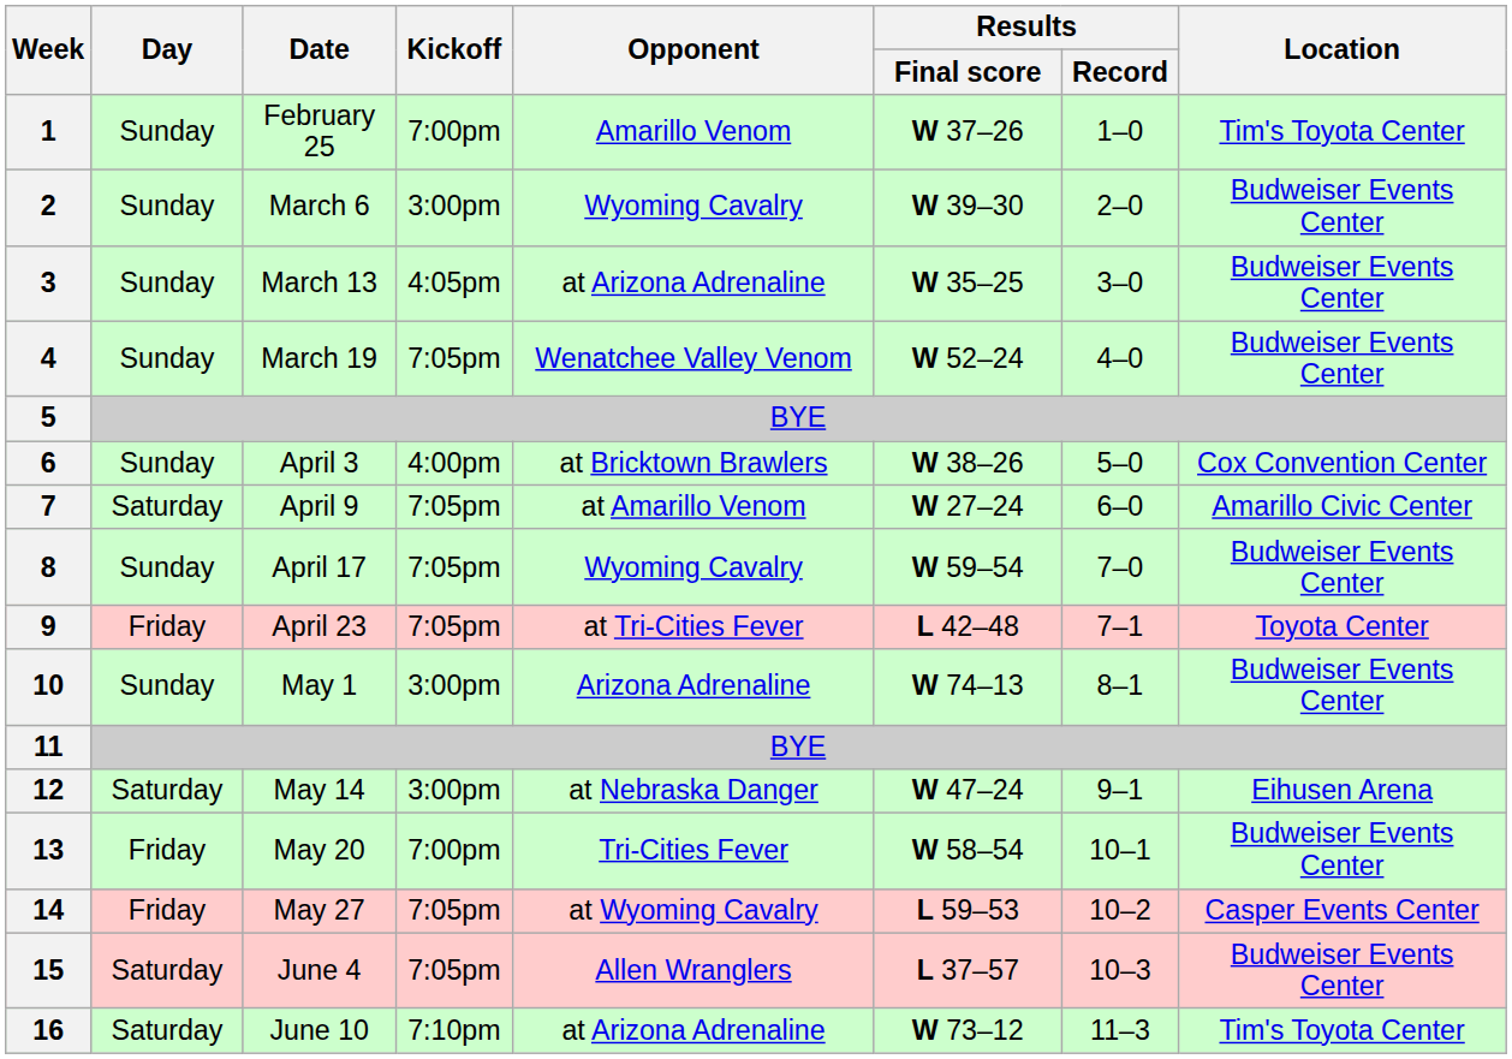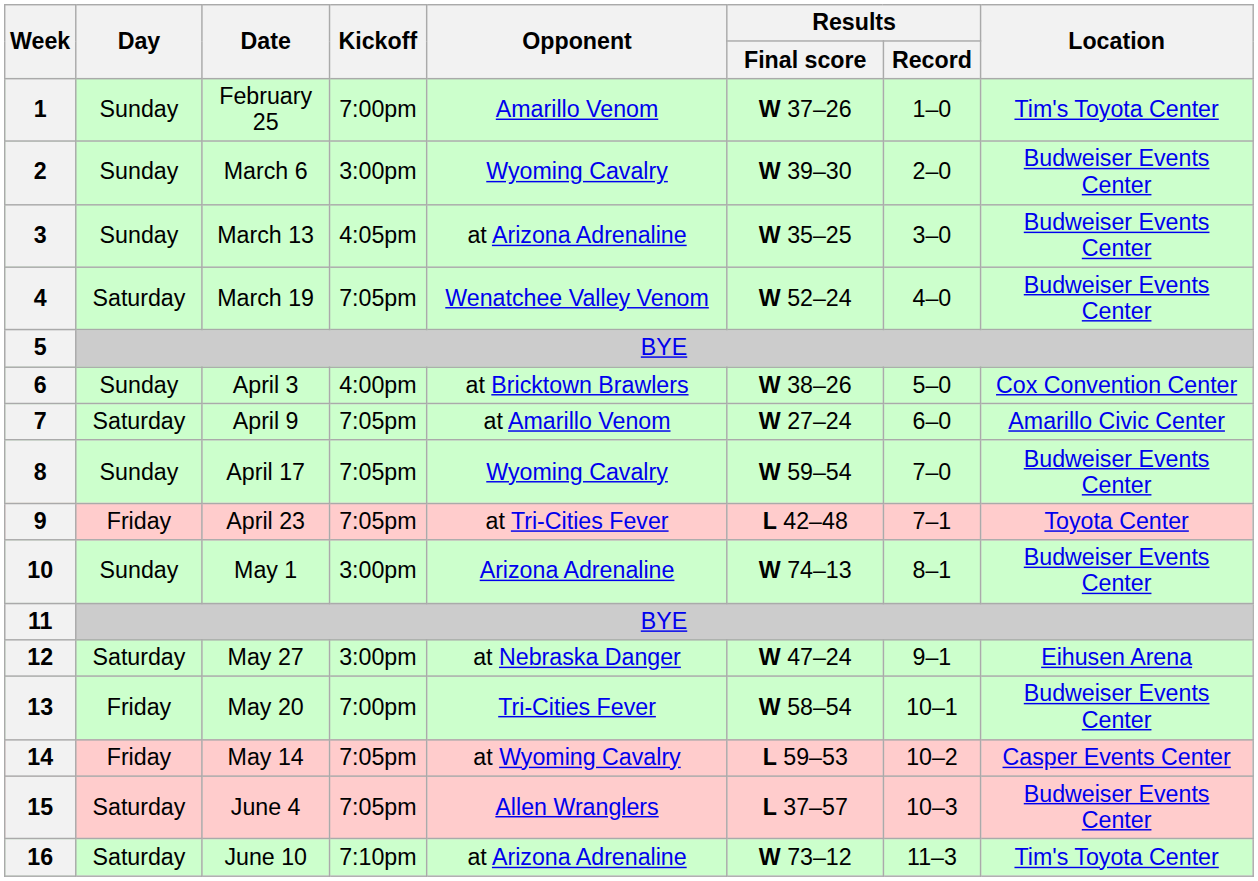 <table class="wikitable">
 <tr>
 <th rowspan="2" width="40">Week</th>
 <th rowspan="2" width="80">Day</th>
 <th rowspan="2" width="80">Date</th>
 <th rowspan="2" width="60">Kickoff</th>
 <th rowspan="2" width="200">Opponent</th>
 <th colspan="2" width="160">Results</th>
 <th rowspan="2" width="180">Location</th>
 </tr>
 <tr>
 <th width="100">Final score</th>
 <th width="60">Record</th>
 </tr>
 <tr align="center" bgcolor="#CCFFCC">
 <th>1</th>
 <td>Sunday</td>
 <td>February 25</td>
 <td>7:00pm</td>
 <td><a href='#'>Amarillo Venom</a></td>
 <td><strong>W</strong> 37–26</td>
 <td>1–0</td>
 <td><a href='#'>Tim's Toyota Center</a></td>
 </tr>
 <tr align="center" bgcolor="#CCFFCC">
 <th>2</th>
 <td>Sunday</td>
 <td>March 6</td>
 <td>3:00pm</td>
 <td><a href='#'>Wyoming Cavalry</a></td>
 <td><strong>W</strong> 39–30</td>
 <td>2–0</td>
 <td><a href='#'>Budweiser Events Center</a></td>
 </tr>
 <tr align="center" bgcolor="#CCFFCC">
 <th>3</th>
 <td>Sunday</td>
 <td>March 13</td>
 <td>4:05pm</td>
 <td>at <a href='#'>Arizona Adrenaline</a></td>
 <td><strong>W</strong> 35–25</td>
 <td>3–0</td>
 <td><a href='#'>Budweiser Events Center</a></td>
 </tr>
 <tr align="center" bgcolor="#CCFFCC">
 <th>4</th>
-<td>Sunday</td>
+<td>Saturday</td>
 <td>March 19</td>
 <td>7:05pm</td>
 <td><a href='#'>Wenatchee Valley Venom</a></td>
 <td><strong>W</strong> 52–24</td>
 <td>4–0</td>
 <td><a href='#'>Budweiser Events Center</a></td>
 </tr>
 <tr align="center" bgcolor="#CCCCCC">
 <th>5</th>
 <td colSpan=7><a href='#'>BYE</a></td>
 </tr>
 <tr align="center" bgcolor="#CCFFCC">
 <th>6</th>
 <td>Sunday</td>
 <td>April 3</td>
 <td>4:00pm</td>
 <td>at <a href='#'>Bricktown Brawlers</a></td>
 <td><strong>W</strong> 38–26</td>
 <td>5–0</td>
 <td><a href='#'>Cox Convention Center</a></td>
 </tr>
 <tr align="center" bgcolor="#CCFFCC">
 <th>7</th>
 <td>Saturday</td>
 <td>April 9</td>
 <td>7:05pm</td>
 <td>at <a href='#'>Amarillo Venom</a></td>
 <td><strong>W</strong> 27–24</td>
 <td>6–0</td>
 <td><a href='#'>Amarillo Civic Center</a></td>
 </tr>
 <tr align="center" bgcolor="#CCFFCC">
 <th>8</th>
 <td>Sunday</td>
 <td>April 17</td>
 <td>7:05pm</td>
 <td><a href='#'>Wyoming Cavalry</a></td>
 <td><strong>W</strong> 59–54</td>
 <td>7–0</td>
 <td><a href='#'>Budweiser Events Center</a></td>
 </tr>
 <tr align="center" bgcolor="#FFCCCC">
 <th>9</th>
 <td>Friday</td>
 <td>April 23</td>
 <td>7:05pm</td>
 <td>at <a href='#'>Tri-Cities Fever</a></td>
 <td><strong>L</strong> 42–48</td>
 <td>7–1</td>
 <td><a href='#'>Toyota Center</a></td>
 </tr>
 <tr align="center" bgcolor="#CCFFCC">
 <th>10</th>
 <td>Sunday</td>
 <td>May 1</td>
 <td>3:00pm</td>
 <td><a href='#'>Arizona Adrenaline</a></td>
 <td><strong>W</strong> 74–13</td>
 <td>8–1</td>
 <td><a href='#'>Budweiser Events Center</a></td>
 </tr>
 <tr align="center" bgcolor="#CCCCCC">
 <th>11</th>
 <td colSpan=7><a href='#'>BYE</a></td>
 </tr>
 <tr align="center" bgcolor="#CCFFCC">
 <th>12</th>
 <td>Saturday</td>
-<td>May 14</td>
+<td>May 27</td>
 <td>3:00pm</td>
 <td>at <a href='#'>Nebraska Danger</a></td>
 <td><strong>W</strong> 47–24</td>
 <td>9–1</td>
 <td><a href='#'>Eihusen Arena</a></td>
 </tr>
 <tr align="center" bgcolor="#CCFFCC">
 <th>13</th>
 <td>Friday</td>
 <td>May 20</td>
 <td>7:00pm</td>
 <td><a href='#'>Tri-Cities Fever</a></td>
 <td><strong>W</strong> 58–54</td>
 <td>10–1</td>
 <td><a href='#'>Budweiser Events Center</a></td>
 </tr>
 <tr align="center" bgcolor="#FFCCCC">
 <th>14</th>
 <td>Friday</td>
-<td>May 27</td>
+<td>May 14</td>
 <td>7:05pm</td>
 <td>at <a href='#'>Wyoming Cavalry</a></td>
 <td><strong>L</strong> 59–53</td>
 <td>10–2</td>
 <td><a href='#'>Casper Events Center</a></td>
 </tr>
 <tr align="center" bgcolor="#FFCCCC">
 <th>15</th>
 <td>Saturday</td>
 <td>June 4</td>
 <td>7:05pm</td>
 <td><a href='#'>Allen Wranglers</a></td>
 <td><strong>L</strong> 37–57</td>
 <td>10–3</td>
 <td><a href='#'>Budweiser Events Center</a></td>
 </tr>
 <tr align="center" bgcolor="#CCFFCC">
 <th>16</th>
 <td>Saturday</td>
 <td>June 10</td>
 <td>7:10pm</td>
 <td>at <a href='#'>Arizona Adrenaline</a></td>
 <td><strong>W</strong> 73–12</td>
 <td>11–3</td>
 <td><a href='#'>Tim's Toyota Center</a></td>
 </tr>
 </table>
